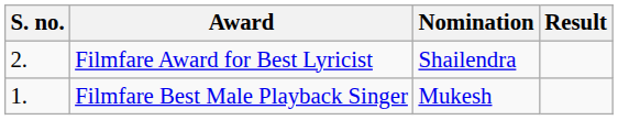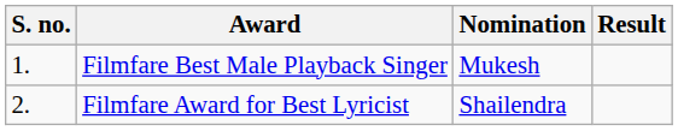 <table class="wikitable">
 <tr>
 <th>S. no.</th>
 <th>Award</th>
 <th>Nomination</th>
 <th>Result</th>
 </tr>
 <tr>
+<td>1.</td>
+<td><a href='#'>Filmfare Best Male Playback Singer</a></td>
+<td><a href='#'>Mukesh</a></td>
+<td></td>
+</tr>
+<tr>
 <td>2.</td>
 <td><a href='#'>Filmfare Award for Best Lyricist</a></td>
 <td><a href='#'>Shailendra</a></td>
 <td></td>
 </tr>
-<tr>
-<td>1.</td>
-<td><a href='#'>Filmfare Best Male Playback Singer</a></td>
-<td><a href='#'>Mukesh</a></td>
-<td></td>
-</tr>
 </table>
